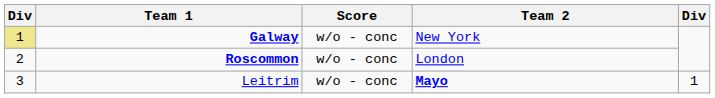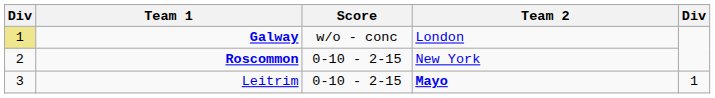 <table class="wikitable sortable" style="text-align:center">
 <tr>
 <th>Div</th>
 <th width=250>Team 1</th>
 <th width=100>Score</th>
 <th width=250>Team 2</th>
 <th>Div</th>
 </tr>
 <tr>
 <td style="background: khaki;">1</td>
 <td style="text-align:right"><a href='#'><strong>Galway</strong></a> </td>
 <td>w/o - conc</td>
-<td style="text-align:left"> <a href='#'>New York</a></td>
+<td style="text-align:left"> <a href='#'>London</a></td>
 </tr>
 <tr>
 <td>2</td>
 <td style="text-align:right"><a href='#'><strong>Roscommon</strong></a> </td>
-<td>w/o - conc</td>
-<td style="text-align:left"> <a href='#'>London</a></td>
+<td>0-10 - 2-15</td>
+<td style="text-align:left"> <a href='#'>New York</a></td>
 </tr>
 <tr>
 <td>3</td>
 <td style="text-align:right"><a href='#'>Leitrim</a> </td>
-<td>w/o - conc</td>
+<td>0-10 - 2-15</td>
 <td style="text-align:left"><strong> <a href='#'>Mayo</a></strong></td>
 <td>1</td>
 </tr>
 </table>
